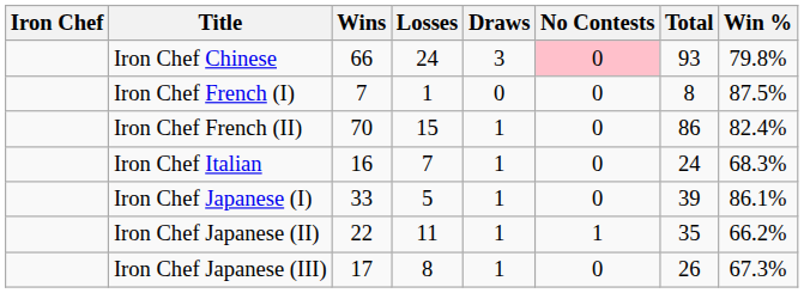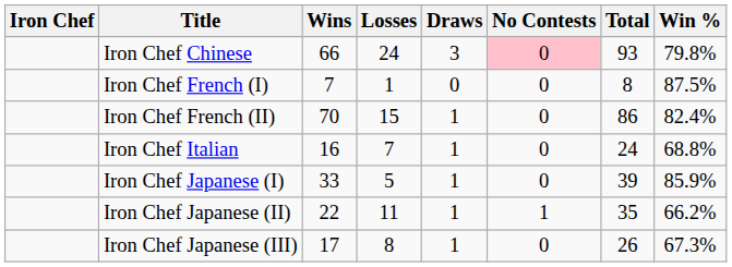 <table class="wikitable sortable">
 <tr>
 <th>Iron Chef</th>
 <th>Title</th>
 <th>Wins</th>
 <th>Losses</th>
 <th>Draws</th>
 <th>No Contests</th>
 <th>Total</th>
 <th>Win %</th>
 </tr>
 <tr>
 <td> </td>
 <td>Iron Chef <a href='#'>Chinese</a></td>
 <td align="center">66</td>
 <td align="center">24</td>
 <td align="center">3</td>
 <td align="center" style="background: pink;">0</td>
 <td align="center">93</td>
 <td align="center">79.8%</td>
 </tr>
 <tr>
 <td> </td>
 <td>Iron Chef <a href='#'>French</a> (I)</td>
 <td align="center">7</td>
 <td align="center">1</td>
 <td align="center">0</td>
 <td align="center">0</td>
 <td align="center">8</td>
 <td align="center">87.5%</td>
 </tr>
 <tr>
 <td> </td>
 <td>Iron Chef French (II)</td>
 <td align="center">70</td>
 <td align="center">15</td>
 <td align="center">1</td>
 <td align="center">0</td>
 <td align="center">86</td>
 <td align="center">82.4%</td>
 </tr>
 <tr>
 <td> </td>
 <td>Iron Chef <a href='#'>Italian</a></td>
 <td align="center">16</td>
 <td align="center">7</td>
 <td align="center">1</td>
 <td align="center">0</td>
 <td align="center">24</td>
-<td align="center">68.3%</td>
+<td align="center">68.8%</td>
 </tr>
 <tr>
 <td> </td>
 <td>Iron Chef <a href='#'>Japanese</a> (I)</td>
 <td align="center">33</td>
 <td align="center">5</td>
 <td align="center">1</td>
 <td align="center">0</td>
 <td align="center">39</td>
-<td align="center">86.1%</td>
+<td align="center">85.9%</td>
 </tr>
 <tr>
 <td> </td>
 <td>Iron Chef Japanese (II)</td>
 <td align="center">22</td>
 <td align="center">11</td>
 <td align="center">1</td>
 <td align="center">1</td>
 <td align="center">35</td>
 <td align="center">66.2%</td>
 </tr>
 <tr>
 <td> </td>
 <td>Iron Chef Japanese (III)</td>
 <td align="center">17</td>
 <td align="center">8</td>
 <td align="center">1</td>
 <td align="center">0</td>
 <td align="center">26</td>
 <td align="center">67.3%</td>
 </tr>
 </table>
